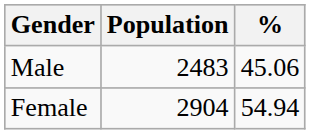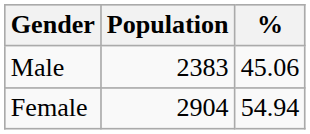 <table class="wikitable" style="text-align:right">
 <tr>
 <th>Gender</th>
 <th>Population</th>
 <th>%</th>
 </tr>
 <tr>
 <td style="text-align:left">Male</td>
-<td>2483</td>
+<td>2383</td>
 <td>45.06</td>
 </tr>
 <tr>
 <td style="text-align:left">Female</td>
 <td>2904</td>
 <td>54.94</td>
 </tr>
 </table>
